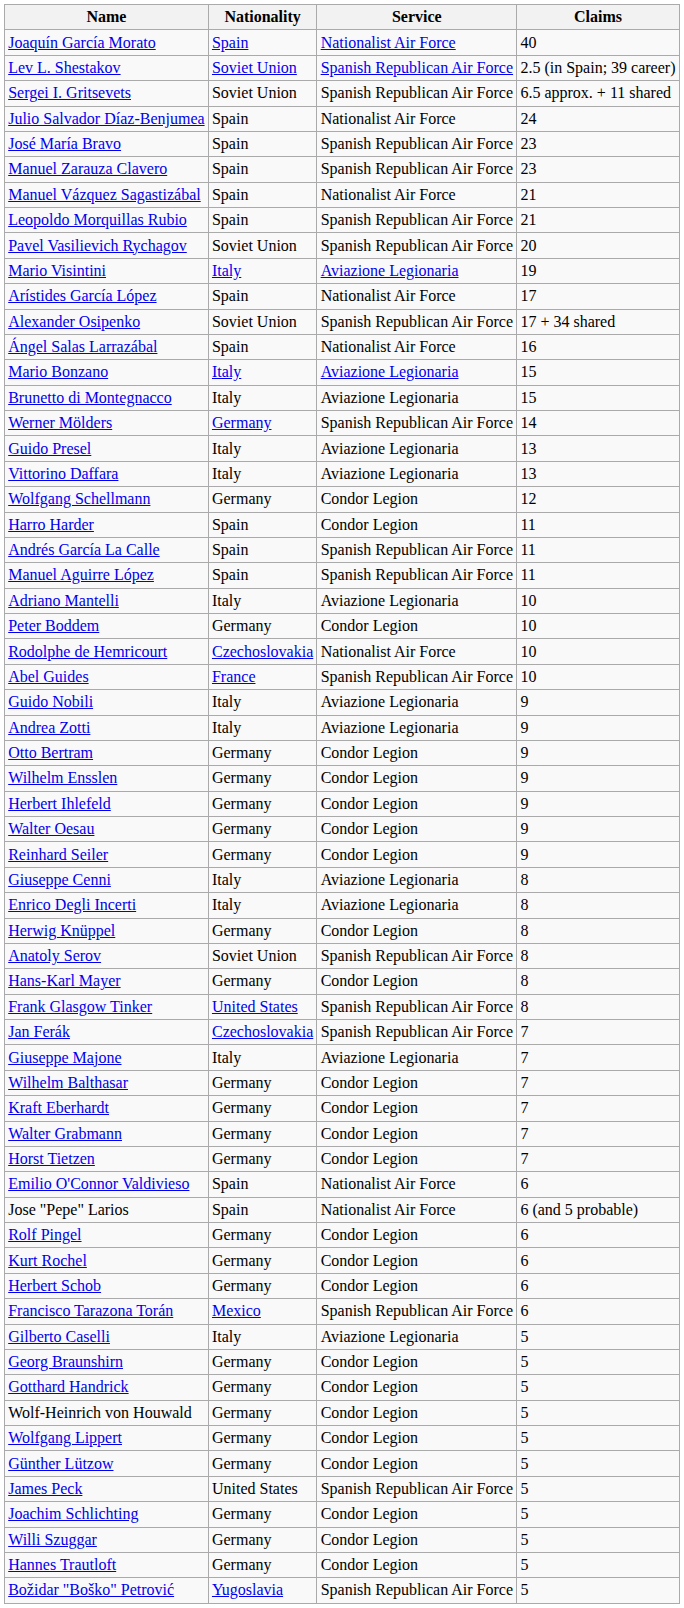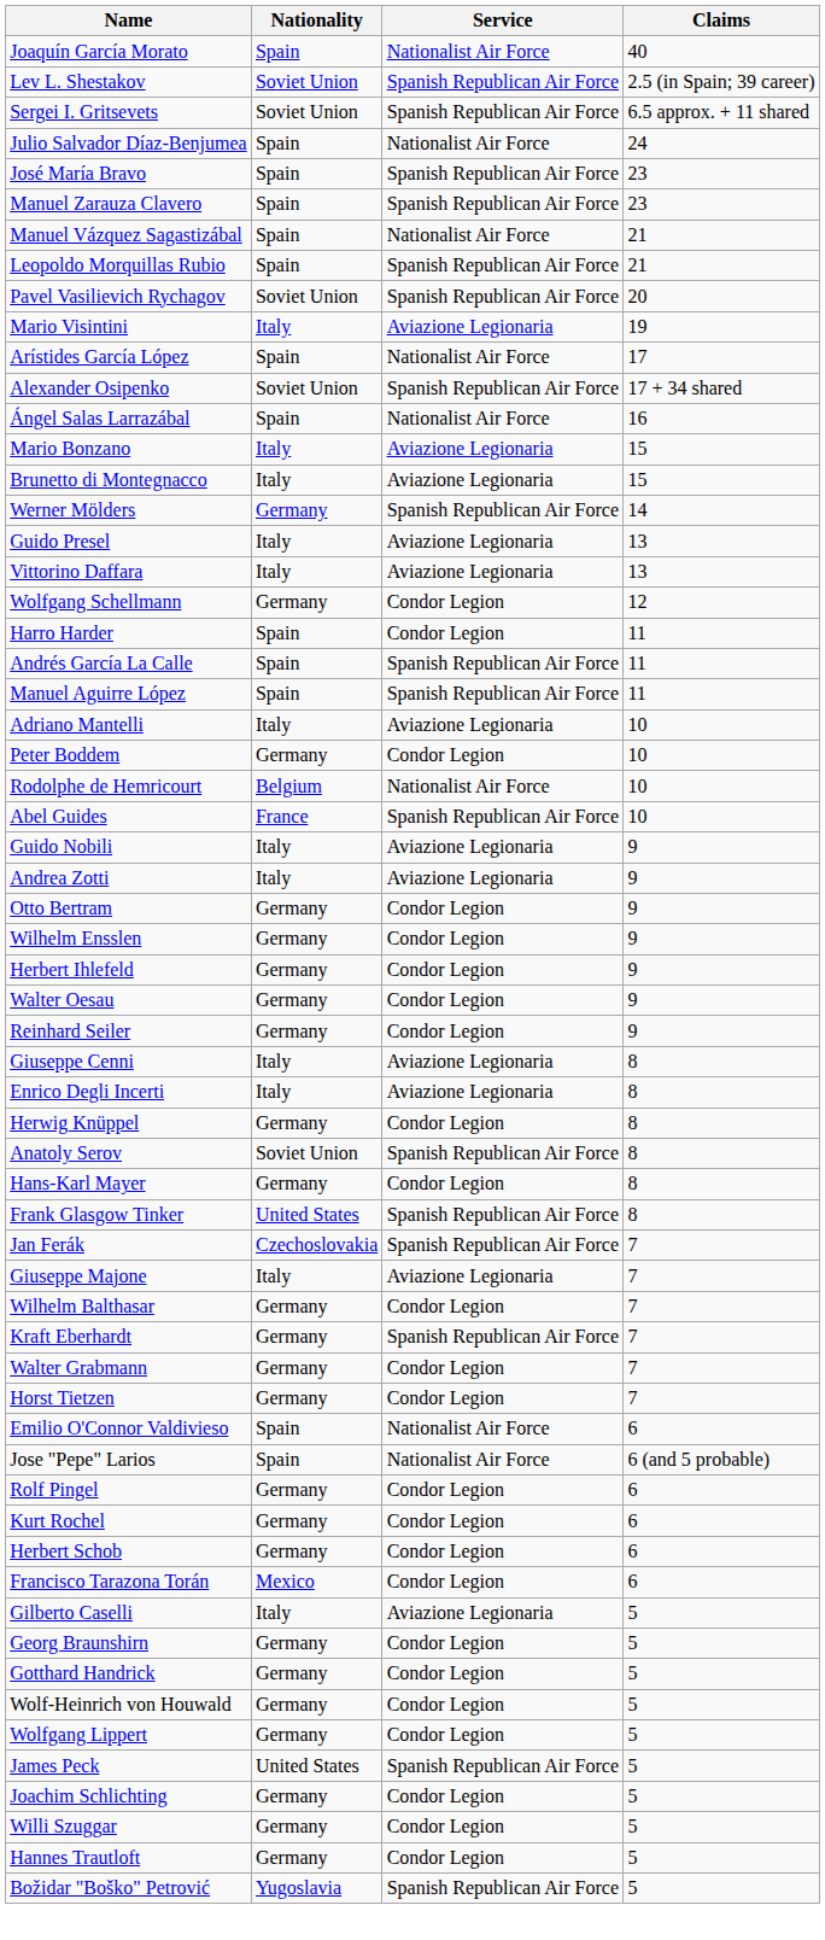 <table class="wikitable sortable" text-align:center">
 <tr>
 <th>Name</th>
 <th>Nationality</th>
 <th>Service</th>
 <th>Claims</th>
 </tr>
 <tr>
 <td><a href='#'>Joaquín García Morato</a></td>
 <td><a href='#'>Spain</a></td>
 <td><a href='#'>Nationalist Air Force</a></td>
 <td>40</td>
 </tr>
 <tr>
 <td><a href='#'>Lev L. Shestakov</a></td>
 <td><a href='#'>Soviet Union</a></td>
 <td><a href='#'>Spanish Republican Air Force</a></td>
 <td>2.5 (in Spain; 39 career)</td>
 </tr>
 <tr>
 <td><a href='#'>Sergei I. Gritsevets</a></td>
 <td>Soviet Union</td>
 <td>Spanish Republican Air Force</td>
 <td>6.5 approx. + 11 shared</td>
 </tr>
 <tr>
 <td><a href='#'>Julio Salvador Díaz-Benjumea</a></td>
 <td>Spain</td>
 <td>Nationalist Air Force</td>
 <td>24</td>
 </tr>
 <tr>
 <td><a href='#'>José María Bravo</a></td>
 <td>Spain</td>
 <td>Spanish Republican Air Force</td>
 <td>23</td>
 </tr>
 <tr>
 <td><a href='#'>Manuel Zarauza Clavero</a></td>
 <td>Spain</td>
 <td>Spanish Republican Air Force</td>
 <td>23</td>
 </tr>
 <tr>
 <td><a href='#'>Manuel Vázquez Sagastizábal</a></td>
 <td>Spain</td>
 <td>Nationalist Air Force</td>
 <td>21</td>
 </tr>
 <tr>
 <td><a href='#'>Leopoldo Morquillas Rubio</a></td>
 <td>Spain</td>
 <td>Spanish Republican Air Force</td>
 <td>21</td>
 </tr>
 <tr>
 <td><a href='#'>Pavel Vasilievich Rychagov</a></td>
 <td>Soviet Union</td>
 <td>Spanish Republican Air Force</td>
 <td>20</td>
 </tr>
 <tr>
 <td><a href='#'>Mario Visintini</a></td>
 <td><a href='#'>Italy</a></td>
 <td><a href='#'>Aviazione Legionaria</a></td>
 <td>19</td>
 </tr>
 <tr>
 <td><a href='#'>Arístides García López</a></td>
 <td>Spain</td>
 <td>Nationalist Air Force</td>
 <td>17</td>
 </tr>
 <tr>
 <td><a href='#'>Alexander Osipenko</a></td>
 <td>Soviet Union</td>
 <td>Spanish Republican Air Force</td>
 <td>17 + 34 shared</td>
 </tr>
 <tr>
 <td><a href='#'>Ángel Salas Larrazábal</a></td>
 <td>Spain</td>
 <td>Nationalist Air Force</td>
 <td>16</td>
 </tr>
 <tr>
 <td><a href='#'>Mario Bonzano</a></td>
 <td><a href='#'>Italy</a></td>
 <td><a href='#'>Aviazione Legionaria</a></td>
 <td>15</td>
 </tr>
 <tr>
 <td><a href='#'>Brunetto di Montegnacco</a></td>
 <td>Italy</td>
 <td>Aviazione Legionaria</td>
 <td>15</td>
 </tr>
 <tr>
 <td><a href='#'>Werner Mölders</a></td>
 <td><a href='#'>Germany</a></td>
 <td>Spanish Republican Air Force</td>
 <td>14</td>
 </tr>
 <tr>
 <td><a href='#'>Guido Presel</a></td>
 <td>Italy</td>
 <td>Aviazione Legionaria</td>
 <td>13</td>
 </tr>
 <tr>
 <td><a href='#'>Vittorino Daffara</a></td>
 <td>Italy</td>
 <td>Aviazione Legionaria</td>
 <td>13</td>
 </tr>
 <tr>
 <td><a href='#'>Wolfgang Schellmann</a></td>
 <td>Germany</td>
 <td>Condor Legion</td>
 <td>12</td>
 </tr>
 <tr>
 <td><a href='#'>Harro Harder</a></td>
 <td>Spain</td>
 <td>Condor Legion</td>
 <td>11</td>
 </tr>
 <tr>
 <td><a href='#'>Andrés García La Calle</a></td>
 <td>Spain</td>
 <td>Spanish Republican Air Force</td>
 <td>11</td>
 </tr>
 <tr>
 <td><a href='#'>Manuel Aguirre López</a></td>
 <td>Spain</td>
 <td>Spanish Republican Air Force</td>
 <td>11</td>
 </tr>
 <tr>
 <td><a href='#'>Adriano Mantelli</a></td>
 <td>Italy</td>
 <td>Aviazione Legionaria</td>
 <td>10</td>
 </tr>
 <tr>
 <td><a href='#'>Peter Boddem</a></td>
 <td>Germany</td>
 <td>Condor Legion</td>
 <td>10</td>
 </tr>
 <tr>
 <td><a href='#'>Rodolphe de Hemricourt</a></td>
-<td><a href='#'>Czechoslovakia</a></td>
+<td><a href='#'>Belgium</a></td>
 <td>Nationalist Air Force</td>
 <td>10</td>
 </tr>
 <tr>
 <td><a href='#'>Abel Guides</a></td>
 <td><a href='#'>France</a></td>
 <td>Spanish Republican Air Force</td>
 <td>10</td>
 </tr>
 <tr>
 <td><a href='#'>Guido Nobili</a></td>
 <td>Italy</td>
 <td>Aviazione Legionaria</td>
 <td>9</td>
 </tr>
 <tr>
 <td><a href='#'>Andrea Zotti</a></td>
 <td>Italy</td>
 <td>Aviazione Legionaria</td>
 <td>9</td>
 </tr>
 <tr>
 <td><a href='#'>Otto Bertram</a></td>
 <td>Germany</td>
 <td>Condor Legion</td>
 <td>9</td>
 </tr>
 <tr>
 <td><a href='#'>Wilhelm Ensslen</a></td>
 <td>Germany</td>
 <td>Condor Legion</td>
 <td>9</td>
 </tr>
 <tr>
 <td><a href='#'>Herbert Ihlefeld</a></td>
 <td>Germany</td>
 <td>Condor Legion</td>
 <td>9</td>
 </tr>
 <tr>
 <td><a href='#'>Walter Oesau</a></td>
 <td>Germany</td>
 <td>Condor Legion</td>
 <td>9</td>
 </tr>
 <tr>
 <td><a href='#'>Reinhard Seiler</a></td>
 <td>Germany</td>
 <td>Condor Legion</td>
 <td>9</td>
 </tr>
 <tr>
 <td><a href='#'>Giuseppe Cenni</a></td>
 <td>Italy</td>
 <td>Aviazione Legionaria</td>
 <td>8</td>
 </tr>
 <tr>
 <td><a href='#'>Enrico Degli Incerti</a></td>
 <td>Italy</td>
 <td>Aviazione Legionaria</td>
 <td>8</td>
 </tr>
 <tr>
 <td><a href='#'>Herwig Knüppel</a></td>
 <td>Germany</td>
 <td>Condor Legion</td>
 <td>8</td>
 </tr>
 <tr>
 <td><a href='#'>Anatoly Serov</a></td>
 <td>Soviet Union</td>
 <td>Spanish Republican Air Force</td>
 <td>8</td>
 </tr>
 <tr>
 <td><a href='#'>Hans-Karl Mayer</a></td>
 <td>Germany</td>
 <td>Condor Legion</td>
 <td>8</td>
 </tr>
 <tr>
 <td><a href='#'>Frank Glasgow Tinker</a></td>
 <td><a href='#'>United States</a></td>
 <td>Spanish Republican Air Force</td>
 <td>8</td>
 </tr>
 <tr>
 <td><a href='#'>Jan Ferák</a></td>
 <td><a href='#'>Czechoslovakia</a></td>
 <td>Spanish Republican Air Force</td>
 <td>7</td>
 </tr>
 <tr>
 <td><a href='#'>Giuseppe Majone</a></td>
 <td>Italy</td>
 <td>Aviazione Legionaria</td>
 <td>7</td>
 </tr>
 <tr>
 <td><a href='#'>Wilhelm Balthasar</a></td>
 <td>Germany</td>
 <td>Condor Legion</td>
 <td>7</td>
 </tr>
 <tr>
 <td><a href='#'>Kraft Eberhardt</a></td>
 <td>Germany</td>
-<td>Condor Legion</td>
+<td>Spanish Republican Air Force</td>
 <td>7</td>
 </tr>
 <tr>
 <td><a href='#'>Walter Grabmann</a></td>
 <td>Germany</td>
 <td>Condor Legion</td>
 <td>7</td>
 </tr>
 <tr>
 <td><a href='#'>Horst Tietzen</a></td>
 <td>Germany</td>
 <td>Condor Legion</td>
 <td>7</td>
 </tr>
 <tr>
 <td><a href='#'>Emilio O'Connor Valdivieso</a></td>
 <td>Spain</td>
 <td>Nationalist Air Force</td>
 <td>6</td>
 </tr>
 <tr>
 <td>Jose "Pepe" Larios</td>
 <td>Spain</td>
 <td>Nationalist Air Force</td>
 <td>6 (and 5 probable)</td>
 </tr>
 <tr>
 <td><a href='#'>Rolf Pingel</a></td>
 <td>Germany</td>
 <td>Condor Legion</td>
 <td>6</td>
 </tr>
 <tr>
 <td><a href='#'>Kurt Rochel</a></td>
 <td>Germany</td>
 <td>Condor Legion</td>
 <td>6</td>
 </tr>
 <tr>
 <td><a href='#'>Herbert Schob</a></td>
 <td>Germany</td>
 <td>Condor Legion</td>
 <td>6 </td>
 </tr>
 <tr>
 <td><a href='#'>Francisco Tarazona Torán</a></td>
 <td><a href='#'>Mexico</a></td>
-<td>Spanish Republican Air Force</td>
+<td>Condor Legion</td>
 <td>6</td>
 </tr>
 <tr>
 <td><a href='#'>Gilberto Caselli</a></td>
 <td>Italy</td>
 <td>Aviazione Legionaria</td>
 <td>5</td>
 </tr>
 <tr>
 <td><a href='#'>Georg Braunshirn</a></td>
 <td>Germany</td>
 <td>Condor Legion</td>
 <td>5</td>
 </tr>
 <tr>
 <td><a href='#'>Gotthard Handrick</a></td>
 <td>Germany</td>
 <td>Condor Legion</td>
 <td>5</td>
 </tr>
 <tr>
 <td>Wolf-Heinrich von Houwald</td>
 <td>Germany</td>
 <td>Condor Legion</td>
 <td>5</td>
 </tr>
 <tr>
 <td><a href='#'>Wolfgang Lippert</a></td>
-<td>Germany</td>
-<td>Condor Legion</td>
-<td>5</td>
-</tr>
-<tr>
-<td><a href='#'>Günther Lützow</a></td>
 <td>Germany</td>
 <td>Condor Legion</td>
 <td>5</td>
 </tr>
 <tr>
 <td><a href='#'>James Peck</a></td>
 <td>United States</td>
 <td>Spanish Republican Air Force</td>
 <td>5</td>
 </tr>
 <tr>
 <td><a href='#'>Joachim Schlichting</a></td>
 <td>Germany</td>
 <td>Condor Legion</td>
 <td>5</td>
 </tr>
 <tr>
 <td><a href='#'>Willi Szuggar</a></td>
 <td>Germany</td>
 <td>Condor Legion</td>
 <td>5</td>
 </tr>
 <tr>
 <td><a href='#'>Hannes Trautloft</a></td>
 <td>Germany</td>
 <td>Condor Legion</td>
 <td>5</td>
 </tr>
 <tr>
 <td><a href='#'>Božidar "Boško" Petrović</a></td>
 <td><a href='#'>Yugoslavia</a></td>
 <td>Spanish Republican Air Force</td>
 <td>5</td>
 </tr>
 </table>
